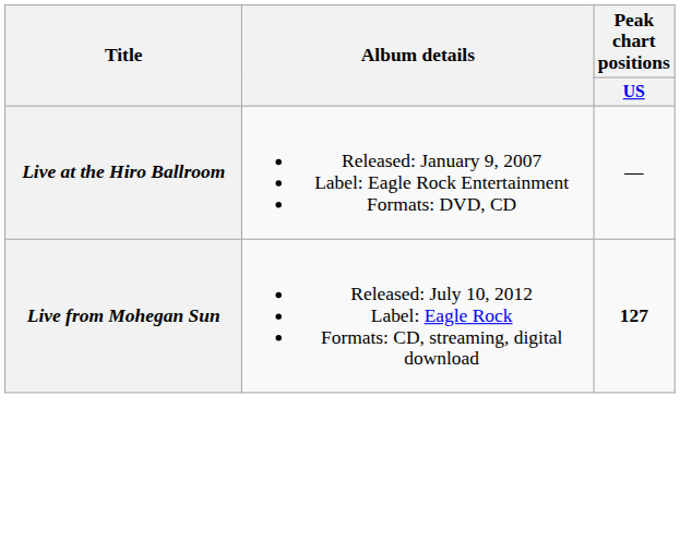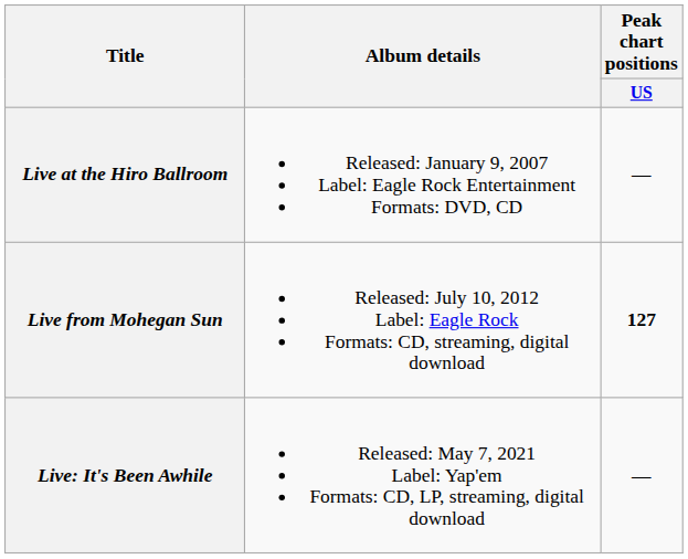 <table class="wikitable plainrowheaders" style="text-align:center;">
 <tr>
 <th scope="col" rowspan="2" style="width:12em;">Title</th>
 <th scope="col" rowspan="2" style="width:18em;">Album details</th>
 <th scope="col" colspan="1">Peak chart positions</th>
 </tr>
 <tr>
 <th scope="col" style="width:3em;font-size:90%;"><a href='#'>US</a><br></th>
 </tr>
 <tr>
 <th scope="row"><em>Live at the Hiro Ballroom</em></th>
 <td><br><ul><li>Released: January 9, 2007</li><li>Label: Eagle Rock Entertainment</li><li>Formats: DVD, CD</li></ul></td>
 <td>—</td>
 </tr>
 <tr>
 <th scope="row"><em>Live from Mohegan Sun</em></th>
 <td><br><ul><li>Released: July 10, 2012</li><li>Label: <a href='#'>Eagle Rock</a></li><li>Formats: CD, streaming, digital download</li></ul></td>
 <td><strong>127</strong></td>
 </tr>
+<tr>
+<th scope="row"><em>Live: It's Been Awhile</em></th>
+<td><br><ul><li>Released: May 7, 2021</li><li>Label: Yap'em</li><li>Formats: CD, LP, streaming, digital download</li></ul></td>
+<td>—</td>
+</tr>
 </table>
